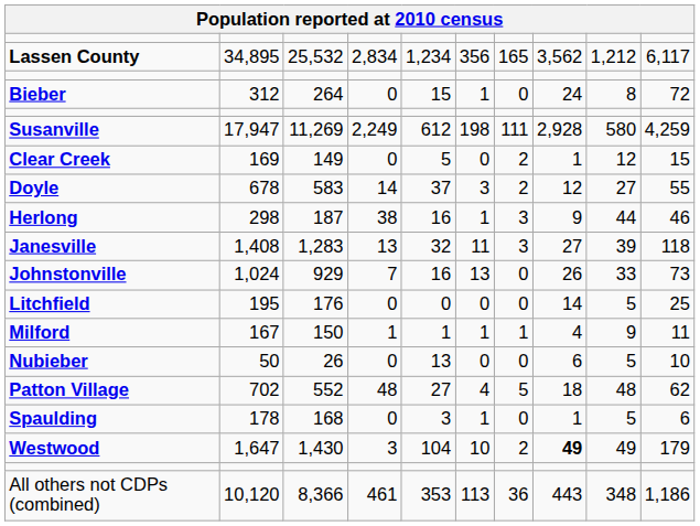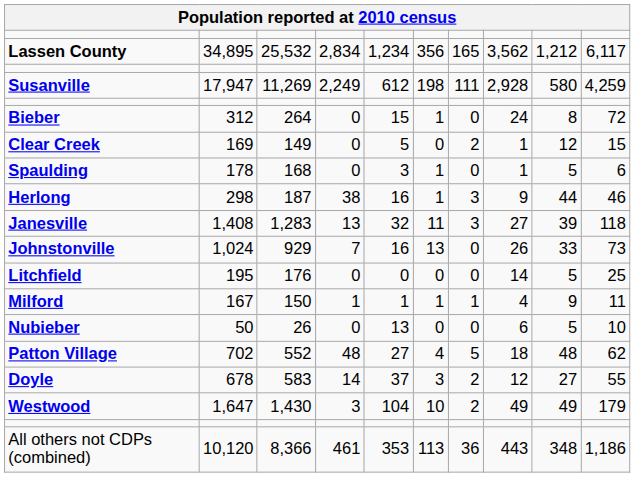 <table class="wikitable collapsible collapsed">
 <tr>
 <th colspan="10">Population reported at <a href='#'>2010 census</a></th>
 </tr>
 <tr>
 <td></td>
 <td></td>
 <td></td>
 <td></td>
 <td></td>
 <td></td>
 <td></td>
 <td></td>
 <td></td>
 <td></td>
 </tr>
 <tr>
 <td><strong> Lassen County</strong></td>
 <td align="right">34,895</td>
 <td align="right">25,532</td>
 <td align="right">2,834</td>
 <td align="right">1,234</td>
 <td align="right">356</td>
 <td align="right">165</td>
 <td align="right">3,562</td>
 <td align="right">1,212</td>
 <td align="right">6,117</td>
 </tr>
 <tr>
 <td></td>
 <td></td>
 <td></td>
 <td></td>
 <td></td>
 <td></td>
 <td></td>
 <td></td>
 <td></td>
 <td></td>
 </tr>
 <tr>
-<td><strong><a href='#'>Bieber</a></strong></td>
-<td align="right">312</td>
-<td align="right">264</td>
-<td align="right">0</td>
-<td align="right">15</td>
-<td align="right">1</td>
-<td align="right">0</td>
-<td align="right">24</td>
-<td align="right">8</td>
-<td align="right">72</td>
+<td><strong><a href='#'>Susanville</a></strong></td>
+<td align="right">17,947</td>
+<td align="right">11,269</td>
+<td align="right">2,249</td>
+<td align="right">612</td>
+<td align="right">198</td>
+<td align="right">111</td>
+<td align="right">2,928</td>
+<td align="right">580</td>
+<td align="right">4,259</td>
 </tr>
 <tr>
 <td></td>
 <td></td>
 <td></td>
 <td></td>
 <td></td>
 <td></td>
 <td></td>
 <td></td>
 <td></td>
 <td></td>
 </tr>
 <tr>
-<td><strong><a href='#'>Susanville</a></strong></td>
-<td align="right">17,947</td>
-<td align="right">11,269</td>
-<td align="right">2,249</td>
-<td align="right">612</td>
-<td align="right">198</td>
-<td align="right">111</td>
-<td align="right">2,928</td>
-<td align="right">580</td>
-<td align="right">4,259</td>
+<td><strong><a href='#'>Bieber</a></strong></td>
+<td align="right">312</td>
+<td align="right">264</td>
+<td align="right">0</td>
+<td align="right">15</td>
+<td align="right">1</td>
+<td align="right">0</td>
+<td align="right">24</td>
+<td align="right">8</td>
+<td align="right">72</td>
 </tr>
 <tr>
 <td><strong><a href='#'>Clear Creek</a></strong></td>
 <td align="right">169</td>
 <td align="right">149</td>
 <td align="right">0</td>
 <td align="right">5</td>
 <td align="right">0</td>
 <td align="right">2</td>
 <td align="right">1</td>
 <td align="right">12</td>
 <td align="right">15</td>
 </tr>
 <tr>
-<td><strong><a href='#'>Doyle</a></strong></td>
-<td align="right">678</td>
-<td align="right">583</td>
-<td align="right">14</td>
-<td align="right">37</td>
+<td><strong><a href='#'>Spaulding</a></strong></td>
+<td align="right">178</td>
+<td align="right">168</td>
+<td align="right">0</td>
 <td align="right">3</td>
-<td align="right">2</td>
-<td align="right">12</td>
-<td align="right">27</td>
-<td align="right">55</td>
+<td align="right">1</td>
+<td align="right">0</td>
+<td align="right">1</td>
+<td align="right">5</td>
+<td align="right">6</td>
 </tr>
 <tr>
 <td><strong><a href='#'>Herlong</a></strong></td>
 <td align="right">298</td>
 <td align="right">187</td>
 <td align="right">38</td>
 <td align="right">16</td>
 <td align="right">1</td>
 <td align="right">3</td>
 <td align="right">9</td>
 <td align="right">44</td>
 <td align="right">46</td>
 </tr>
 <tr>
 <td><strong><a href='#'>Janesville</a></strong></td>
 <td align="right">1,408</td>
 <td align="right">1,283</td>
 <td align="right">13</td>
 <td align="right">32</td>
 <td align="right">11</td>
 <td align="right">3</td>
 <td align="right">27</td>
 <td align="right">39</td>
 <td align="right">118</td>
 </tr>
 <tr>
 <td><strong><a href='#'>Johnstonville</a></strong></td>
 <td align="right">1,024</td>
 <td align="right">929</td>
 <td align="right">7</td>
 <td align="right">16</td>
 <td align="right">13</td>
 <td align="right">0</td>
 <td align="right">26</td>
 <td align="right">33</td>
 <td align="right">73</td>
 </tr>
 <tr>
 <td><strong><a href='#'>Litchfield</a></strong></td>
 <td align="right">195</td>
 <td align="right">176</td>
 <td align="right">0</td>
 <td align="right">0</td>
 <td align="right">0</td>
 <td align="right">0</td>
 <td align="right">14</td>
 <td align="right">5</td>
 <td align="right">25</td>
 </tr>
 <tr>
 <td><strong><a href='#'>Milford</a></strong></td>
 <td align="right">167</td>
 <td align="right">150</td>
 <td align="right">1</td>
 <td align="right">1</td>
 <td align="right">1</td>
 <td align="right">1</td>
 <td align="right">4</td>
 <td align="right">9</td>
 <td align="right">11</td>
 </tr>
 <tr>
 <td><strong><a href='#'>Nubieber</a></strong></td>
 <td align="right">50</td>
 <td align="right">26</td>
 <td align="right">0</td>
 <td align="right">13</td>
 <td align="right">0</td>
 <td align="right">0</td>
 <td align="right">6</td>
 <td align="right">5</td>
 <td align="right">10</td>
 </tr>
 <tr>
 <td><strong><a href='#'>Patton Village</a></strong></td>
 <td align="right">702</td>
 <td align="right">552</td>
 <td align="right">48</td>
 <td align="right">27</td>
 <td align="right">4</td>
 <td align="right">5</td>
 <td align="right">18</td>
 <td align="right">48</td>
 <td align="right">62</td>
 </tr>
 <tr>
-<td><strong><a href='#'>Spaulding</a></strong></td>
-<td align="right">178</td>
-<td align="right">168</td>
-<td align="right">0</td>
+<td><strong><a href='#'>Doyle</a></strong></td>
+<td align="right">678</td>
+<td align="right">583</td>
+<td align="right">14</td>
+<td align="right">37</td>
 <td align="right">3</td>
-<td align="right">1</td>
-<td align="right">0</td>
-<td align="right">1</td>
-<td align="right">5</td>
-<td align="right">6</td>
+<td align="right">2</td>
+<td align="right">12</td>
+<td align="right">27</td>
+<td align="right">55</td>
 </tr>
 <tr>
 <td><strong><a href='#'>Westwood</a></strong></td>
 <td align="right">1,647</td>
 <td align="right">1,430</td>
 <td align="right">3</td>
 <td align="right">104</td>
 <td align="right">10</td>
 <td align="right">2</td>
-<td align="right"><strong>49</strong></td>
+<td align="right">49</td>
 <td align="right">49</td>
 <td align="right">179</td>
 </tr>
 <tr>
 <td></td>
 <td></td>
 <td></td>
 <td></td>
 <td></td>
 <td></td>
 <td></td>
 <td></td>
 <td></td>
 <td></td>
 </tr>
 <tr>
 <td>All others not CDPs (combined)</td>
 <td align="right">10,120</td>
 <td align="right">8,366</td>
 <td align="right">461</td>
 <td align="right">353</td>
 <td align="right">113</td>
 <td align="right">36</td>
 <td align="right">443</td>
 <td align="right">348</td>
 <td align="right">1,186</td>
 </tr>
 </table>
